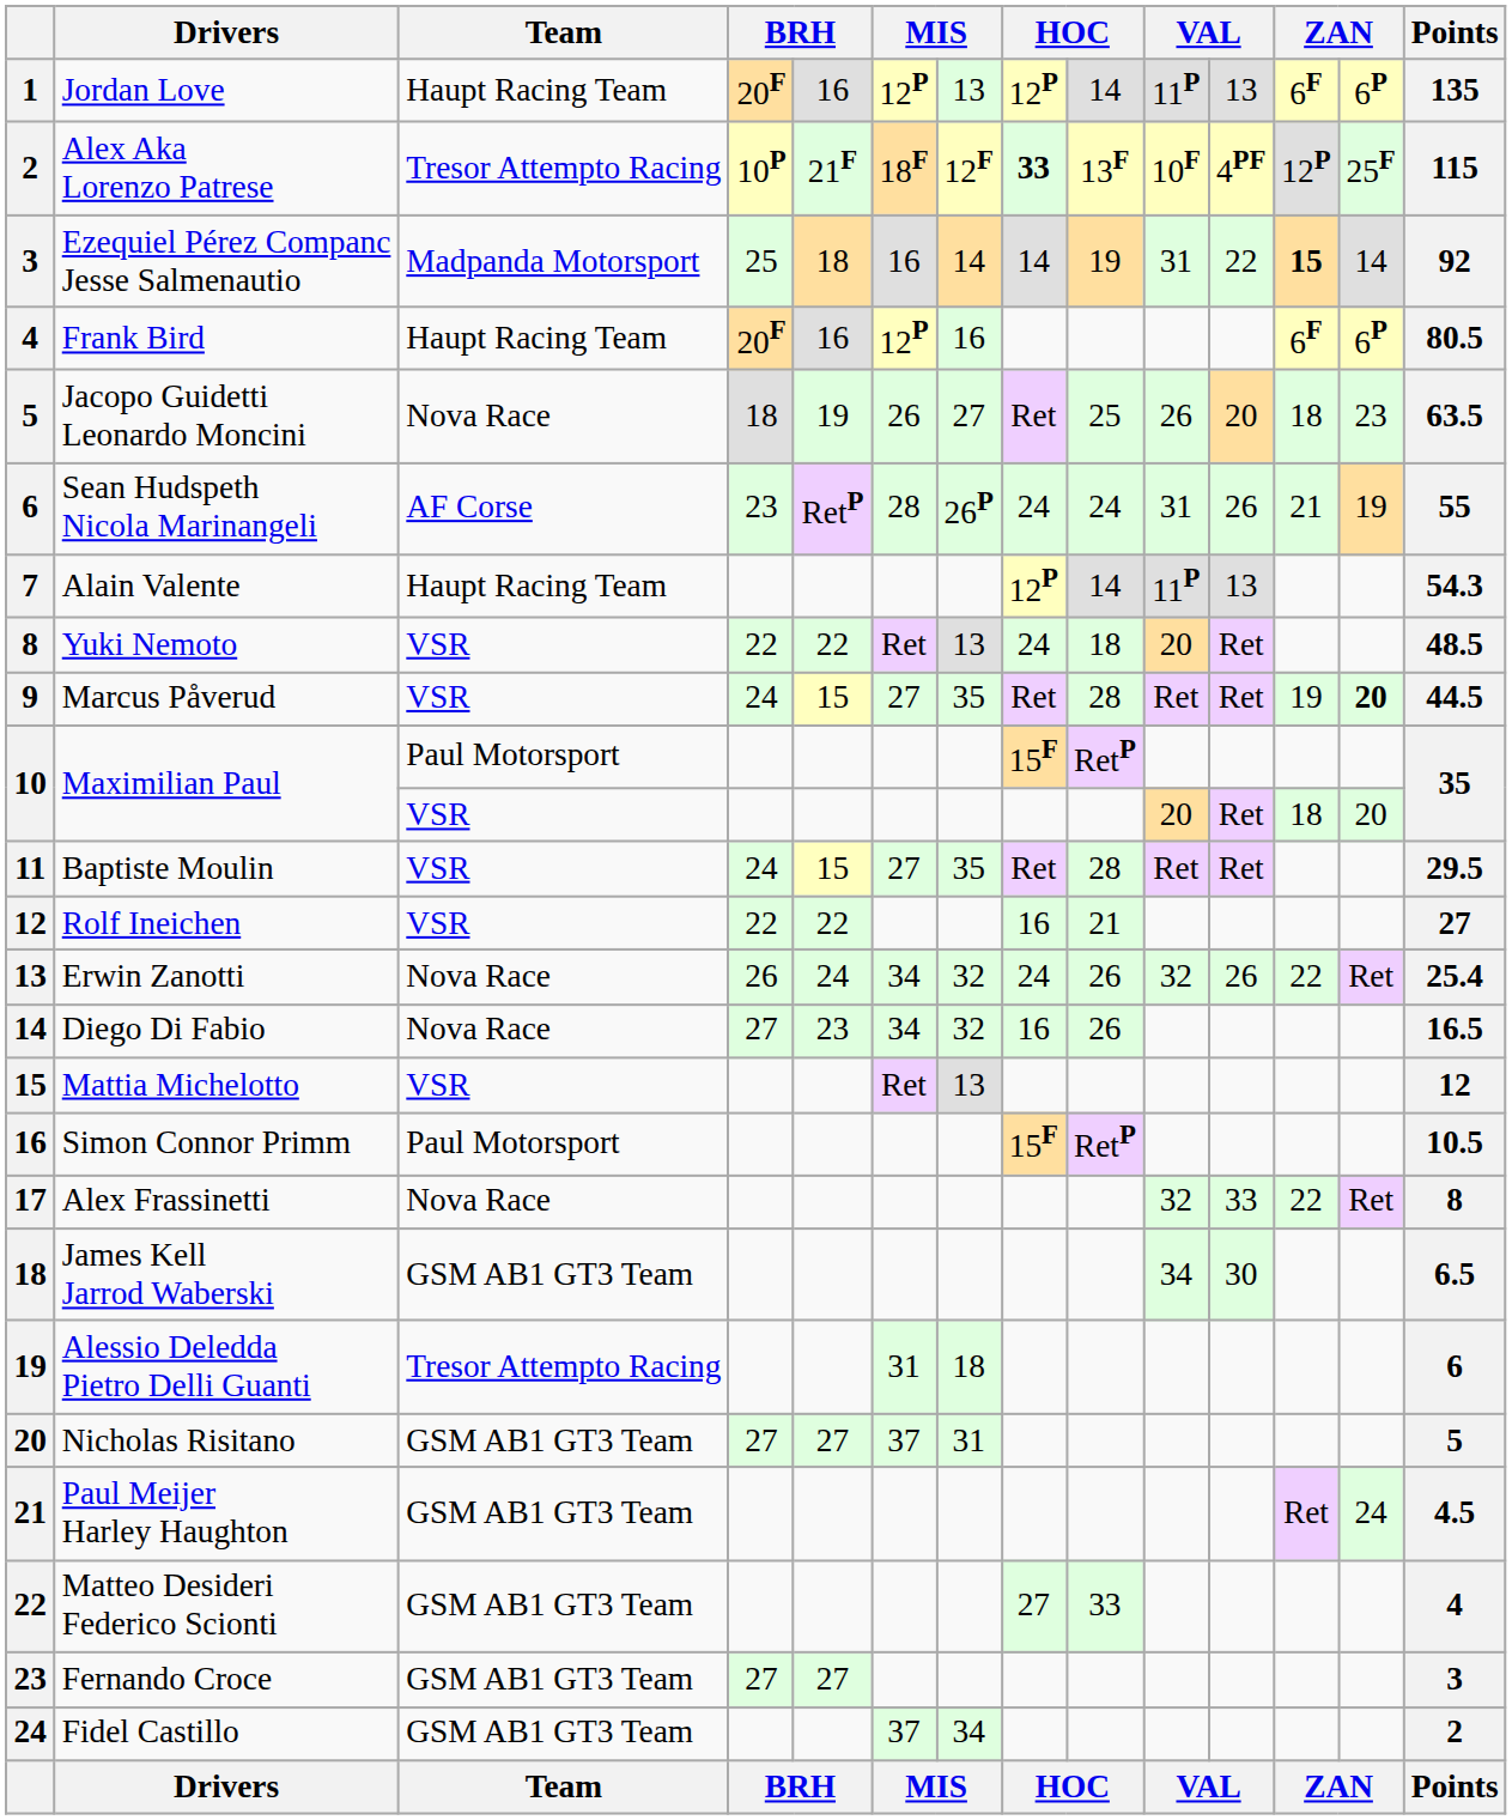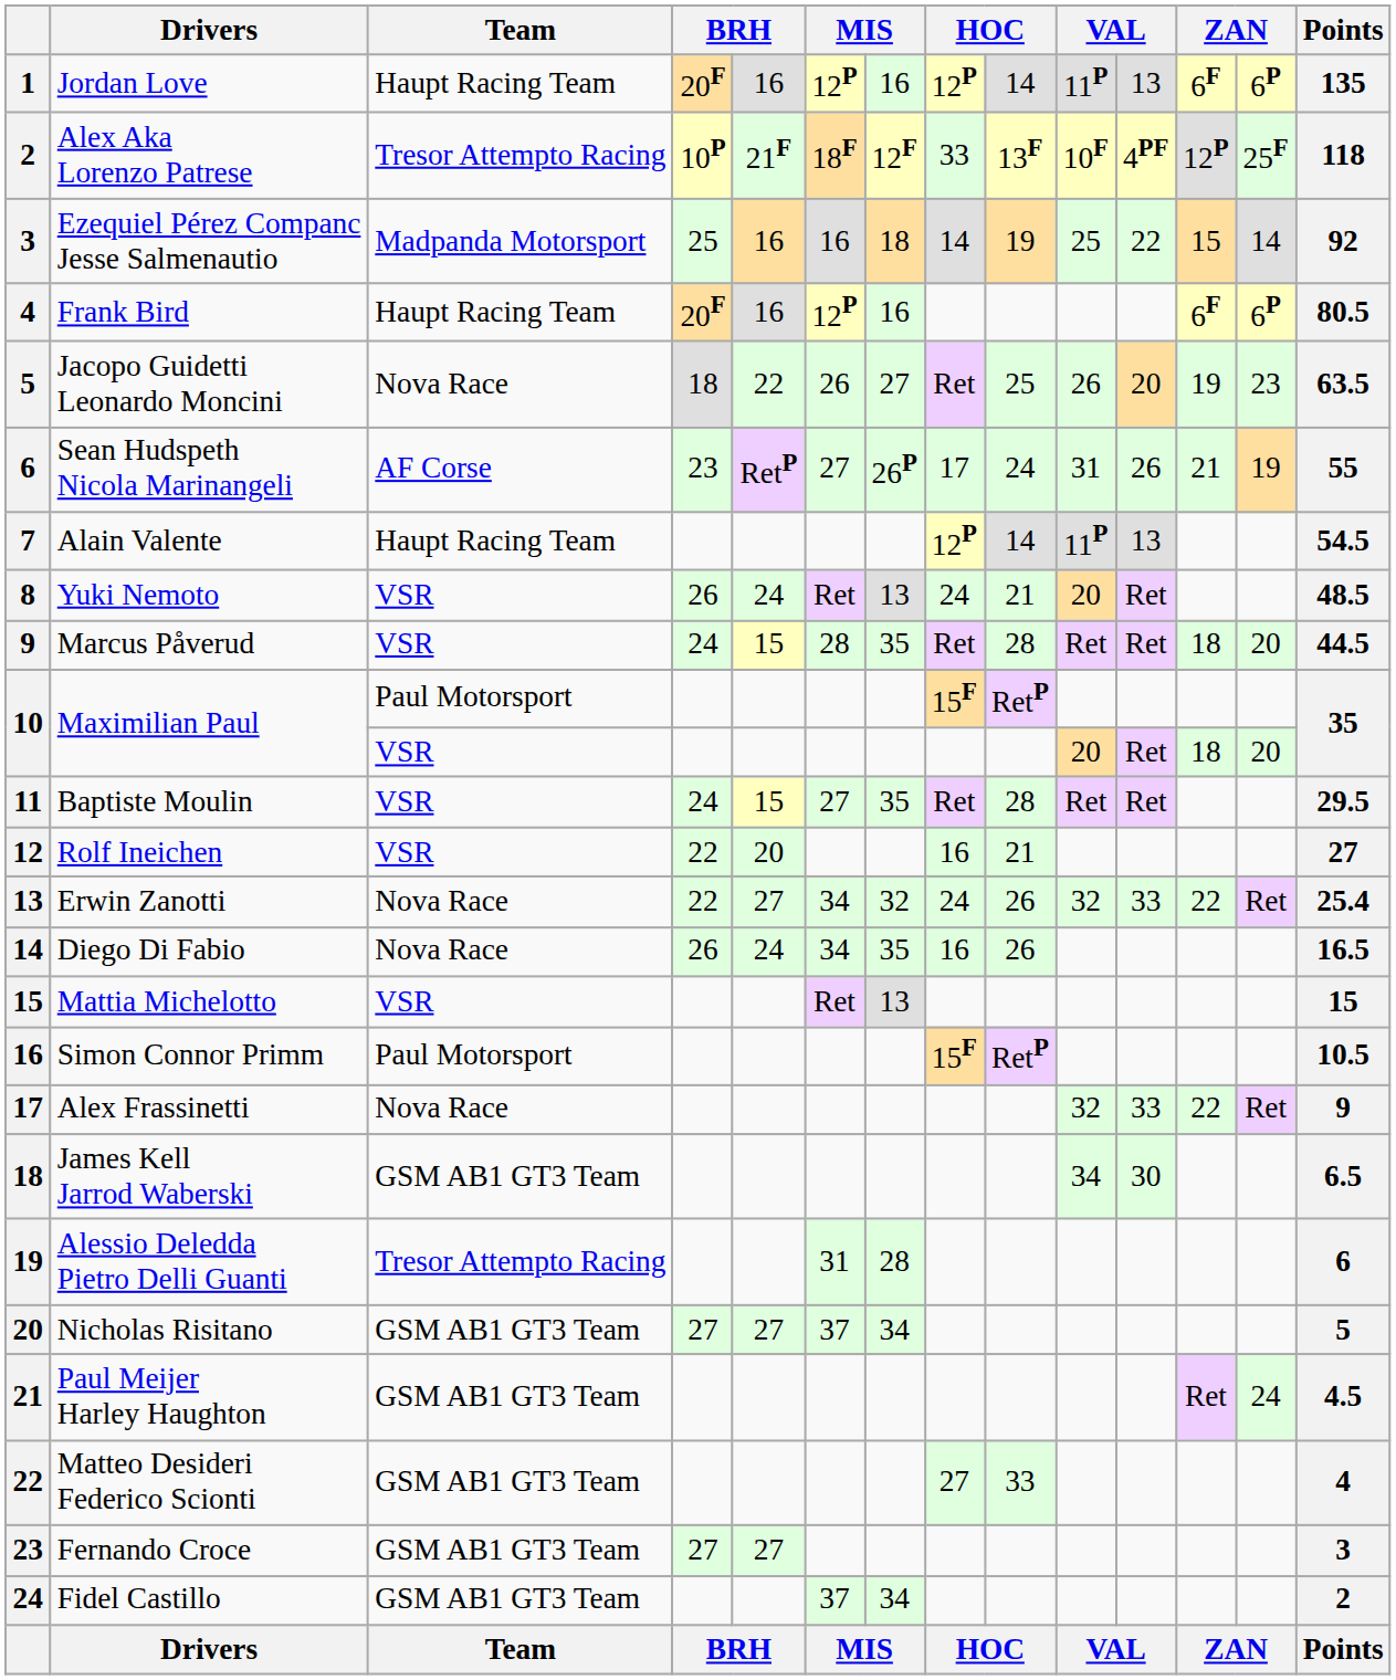 <table class="wikitable" style="font-size:85%; text-align:center;">
 <tr>
 <th></th>
 <th>Drivers</th>
 <th>Team</th>
 <th colspan=2><a href='#'>BRH</a><br></th>
 <th colspan=2><a href='#'>MIS</a><br></th>
 <th colspan=2><a href='#'>HOC</a><br></th>
 <th colspan=2><a href='#'>VAL</a><br></th>
 <th colspan=2><a href='#'>ZAN</a><br></th>
 <th>Points</th>
 </tr>
 <tr>
 <th>1</th>
 <td align=left> <a href='#'>Jordan Love</a></td>
 <td align=left> Haupt Racing Team</td>
 <td style="background:#ffdf9f;">20<sup><strong>F</strong></sup></td>
 <td style="background:#dfdfdf;">16</td>
 <td style="background:#ffffbf;">12<sup><strong>P</strong></sup></td>
-<td style="background:#dfffdf;">13</td>
+<td style="background:#dfffdf;">16</td>
 <td style="background:#ffffbf;">12<sup><strong>P</strong></sup></td>
 <td style="background:#dfdfdf;">14</td>
 <td style="background:#dfdfdf;">11<sup><strong>P</strong></sup></td>
 <td style="background:#dfdfdf;">13</td>
 <td style="background:#ffffbf;">6<sup><strong>F</strong></sup></td>
 <td style="background:#ffffbf;">6<sup><strong>P</strong></sup></td>
 <th>135</th>
 </tr>
 <tr>
 <th>2</th>
 <td align=left> <a href='#'>Alex Aka</a><br> <a href='#'>Lorenzo Patrese</a></td>
 <td align=left> <a href='#'>Tresor Attempto Racing</a></td>
 <td style="background:#ffffbf;">10<sup><strong>P</strong></sup></td>
 <td style="background:#dfffdf;">21<sup><strong>F</strong></sup></td>
 <td style="background:#ffdf9f;">18<sup><strong>F</strong></sup></td>
 <td style="background:#ffffbf;">12<sup><strong>F</strong></sup></td>
-<td style="background:#dfffdf;"><strong>33</strong></td>
+<td style="background:#dfffdf;">33</td>
 <td style="background:#ffffbf;">13<sup><strong>F</strong></sup></td>
 <td style="background:#ffffbf;">10<sup><strong>F</strong></sup></td>
 <td style="background:#ffffbf;">4<sup><strong>PF</strong></sup></td>
 <td style="background:#dfdfdf;">12<sup><strong>P</strong></sup></td>
 <td style="background:#dfffdf;">25<sup><strong>F</strong></sup></td>
-<th>115</th>
+<th>118</th>
 </tr>
 <tr>
 <th>3</th>
 <td align=left> <a href='#'>Ezequiel Pérez Companc</a><br> Jesse Salmenautio</td>
 <td align=left> <a href='#'>Madpanda Motorsport</a></td>
 <td style="background:#dfffdf;">25</td>
+<td style="background:#ffdf9f;">16</td>
+<td style="background:#dfdfdf;">16</td>
 <td style="background:#ffdf9f;">18</td>
-<td style="background:#dfdfdf;">16</td>
-<td style="background:#ffdf9f;">14</td>
 <td style="background:#dfdfdf;">14</td>
 <td style="background:#ffdf9f;">19</td>
-<td style="background:#dfffdf;">31</td>
+<td style="background:#dfffdf;">25</td>
 <td style="background:#dfffdf;">22</td>
-<td style="background:#ffdf9f;"><strong>15</strong></td>
+<td style="background:#ffdf9f;">15</td>
 <td style="background:#dfdfdf;">14</td>
 <th>92</th>
 </tr>
 <tr>
 <th>4</th>
 <td align=left> <a href='#'>Frank Bird</a></td>
 <td align=left> Haupt Racing Team</td>
 <td style="background:#ffdf9f;">20<sup><strong>F</strong></sup></td>
 <td style="background:#dfdfdf;">16</td>
 <td style="background:#ffffbf;">12<sup><strong>P</strong></sup></td>
 <td style="background:#dfffdf;">16</td>
 <td></td>
 <td></td>
 <td></td>
 <td></td>
 <td style="background:#ffffbf;">6<sup><strong>F</strong></sup></td>
 <td style="background:#ffffbf;">6<sup><strong>P</strong></sup></td>
 <th>80.5</th>
 </tr>
 <tr>
 <th>5</th>
 <td align=left> Jacopo Guidetti<br> Leonardo Moncini</td>
 <td align=left> Nova Race</td>
 <td style="background:#dfdfdf;">18</td>
-<td style="background:#dfffdf;">19</td>
+<td style="background:#dfffdf;">22</td>
 <td style="background:#dfffdf;">26</td>
 <td style="background:#dfffdf;">27</td>
 <td style="background:#efcfff;">Ret</td>
 <td style="background:#dfffdf;">25</td>
 <td style="background:#dfffdf;">26</td>
 <td style="background:#ffdf9f;">20</td>
-<td style="background:#dfffdf;">18</td>
+<td style="background:#dfffdf;">19</td>
 <td style="background:#dfffdf;">23</td>
 <th>63.5</th>
 </tr>
 <tr>
 <th>6</th>
 <td align=left> Sean Hudspeth<br> <a href='#'>Nicola Marinangeli</a></td>
 <td align=left> <a href='#'>AF Corse</a></td>
 <td style="background:#dfffdf;">23</td>
 <td style="background:#efcfff;">Ret<sup><strong>P</strong></sup></td>
-<td style="background:#dfffdf;">28</td>
+<td style="background:#dfffdf;">27</td>
 <td style="background:#dfffdf;">26<sup><strong>P</strong></sup></td>
-<td style="background:#dfffdf;">24</td>
+<td style="background:#dfffdf;">17</td>
 <td style="background:#dfffdf;">24</td>
 <td style="background:#dfffdf;">31</td>
 <td style="background:#dfffdf;">26</td>
 <td style="background:#dfffdf;">21</td>
 <td style="background:#ffdf9f;">19</td>
 <th>55</th>
 </tr>
 <tr>
 <th>7</th>
 <td align=left> Alain Valente</td>
 <td align=left> Haupt Racing Team</td>
 <td></td>
 <td></td>
 <td></td>
 <td></td>
 <td style="background:#ffffbf;">12<sup><strong>P</strong></sup></td>
 <td style="background:#dfdfdf;">14</td>
 <td style="background:#dfdfdf;">11<sup><strong>P</strong></sup></td>
 <td style="background:#dfdfdf;">13</td>
 <td></td>
 <td></td>
-<th>54.3</th>
+<th>54.5</th>
 </tr>
 <tr>
 <th>8</th>
 <td align=left> <a href='#'>Yuki Nemoto</a></td>
 <td align=left> <a href='#'>VSR</a></td>
-<td style="background:#dfffdf;">22</td>
-<td style="background:#dfffdf;">22</td>
+<td style="background:#dfffdf;">26</td>
+<td style="background:#dfffdf;">24</td>
 <td style="background:#efcfff;">Ret</td>
 <td style="background:#dfdfdf;">13</td>
 <td style="background:#dfffdf;">24</td>
-<td style="background:#dfffdf;">18</td>
+<td style="background:#dfffdf;">21</td>
 <td style="background:#ffdf9f;">20</td>
 <td style="background:#efcfff;">Ret</td>
 <td></td>
 <td></td>
 <th>48.5</th>
 </tr>
 <tr>
 <th>9</th>
 <td align=left> Marcus Påverud</td>
 <td align=left> <a href='#'>VSR</a></td>
 <td style="background:#dfffdf;">24</td>
 <td style="background:#ffffbf;">15</td>
-<td style="background:#dfffdf;">27</td>
+<td style="background:#dfffdf;">28</td>
 <td style="background:#dfffdf;">35</td>
 <td style="background:#efcfff;">Ret</td>
 <td style="background:#dfffdf;">28</td>
 <td style="background:#efcfff;">Ret</td>
 <td style="background:#efcfff;">Ret</td>
-<td style="background:#dfffdf;">19</td>
-<td style="background:#dfffdf;"><strong>20</strong></td>
+<td style="background:#dfffdf;">18</td>
+<td style="background:#dfffdf;">20</td>
 <th>44.5</th>
 </tr>
 <tr>
 <th rowspan="2">10</th>
 <td rowspan="2" align="left"> <a href='#'>Maximilian Paul</a></td>
 <td align=left> Paul Motorsport</td>
 <td></td>
 <td></td>
 <td></td>
 <td></td>
 <td style="background:#ffdf9f;">15<sup><strong>F</strong></sup></td>
 <td style="background:#efcfff;">Ret<sup><strong>P</strong></sup></td>
 <td></td>
 <td></td>
 <td></td>
 <td></td>
 <th rowspan="2">35</th>
 </tr>
 <tr>
 <td align=left> <a href='#'>VSR</a></td>
 <td></td>
 <td></td>
 <td></td>
 <td></td>
 <td></td>
 <td></td>
 <td style="background:#ffdf9f;">20</td>
 <td style="background:#efcfff;">Ret</td>
 <td style="background:#dfffdf;">18</td>
 <td style="background:#dfffdf;">20</td>
 </tr>
 <tr>
 <th>11</th>
 <td align=left> Baptiste Moulin</td>
 <td align=left> <a href='#'>VSR</a></td>
 <td style="background:#dfffdf;">24</td>
 <td style="background:#ffffbf;">15</td>
 <td style="background:#dfffdf;">27</td>
 <td style="background:#dfffdf;">35</td>
 <td style="background:#efcfff;">Ret</td>
 <td style="background:#dfffdf;">28</td>
 <td style="background:#efcfff;">Ret</td>
 <td style="background:#efcfff;">Ret</td>
 <td></td>
 <td></td>
 <th>29.5</th>
 </tr>
 <tr>
 <th>12</th>
 <td align=left> <a href='#'>Rolf Ineichen</a></td>
 <td align=left> <a href='#'>VSR</a></td>
 <td style="background:#dfffdf;">22</td>
-<td style="background:#dfffdf;">22</td>
+<td style="background:#dfffdf;">20</td>
 <td></td>
 <td></td>
 <td style="background:#dfffdf;">16</td>
 <td style="background:#dfffdf;">21</td>
 <td></td>
 <td></td>
 <td></td>
 <td></td>
 <th>27</th>
 </tr>
 <tr>
 <th>13</th>
 <td align=left> Erwin Zanotti</td>
 <td align=left> Nova Race</td>
-<td style="background:#dfffdf;">26</td>
-<td style="background:#dfffdf;">24</td>
+<td style="background:#dfffdf;">22</td>
+<td style="background:#dfffdf;">27</td>
 <td style="background:#dfffdf;">34</td>
 <td style="background:#dfffdf;">32</td>
 <td style="background:#dfffdf;">24</td>
 <td style="background:#dfffdf;">26</td>
 <td style="background:#dfffdf;">32</td>
-<td style="background:#dfffdf;">26</td>
+<td style="background:#dfffdf;">33</td>
 <td style="background:#dfffdf;">22</td>
 <td style="background:#efcfff;">Ret</td>
 <th>25.4</th>
 </tr>
 <tr>
 <th>14</th>
 <td align="left"> Diego Di Fabio</td>
 <td align="left"> Nova Race</td>
-<td style="background:#dfffdf;">27</td>
-<td style="background:#dfffdf;">23</td>
+<td style="background:#dfffdf;">26</td>
+<td style="background:#dfffdf;">24</td>
 <td style="background:#dfffdf;">34</td>
-<td style="background:#dfffdf;">32</td>
+<td style="background:#dfffdf;">35</td>
 <td style="background:#dfffdf;">16</td>
 <td style="background:#dfffdf;">26</td>
 <td></td>
 <td></td>
 <td></td>
 <td></td>
 <th>16.5</th>
 </tr>
 <tr>
 <th>15</th>
 <td align=left> <a href='#'>Mattia Michelotto</a></td>
 <td align=left> <a href='#'>VSR</a></td>
 <td></td>
 <td></td>
 <td style="background:#efcfff;">Ret</td>
 <td style="background:#dfdfdf;">13</td>
 <td></td>
 <td></td>
 <td></td>
 <td></td>
 <td></td>
 <td></td>
-<th>12</th>
+<th>15</th>
 </tr>
 <tr>
 <th>16</th>
 <td align="left"> Simon Connor Primm</td>
 <td align="left"> Paul Motorsport</td>
 <td></td>
 <td></td>
 <td></td>
 <td></td>
 <td style="background:#ffdf9f;">15<sup><strong>F</strong></sup></td>
 <td style="background:#efcfff;">Ret<sup><strong>P</strong></sup></td>
 <td></td>
 <td></td>
 <td></td>
 <td></td>
 <th>10.5</th>
 </tr>
 <tr>
 <th>17</th>
 <td align=left> Alex Frassinetti</td>
 <td align=left> Nova Race</td>
 <td></td>
 <td></td>
 <td></td>
 <td></td>
 <td></td>
 <td></td>
 <td style="background:#dfffdf;">32</td>
 <td style="background:#dfffdf;">33</td>
 <td style="background:#dfffdf;">22</td>
 <td style="background:#efcfff;">Ret</td>
-<th>8</th>
+<th>9</th>
 </tr>
 <tr>
 <th>18</th>
 <td align=left> James Kell<br> <a href='#'>Jarrod Waberski</a></td>
 <td align=left> GSM AB1 GT3 Team</td>
 <td></td>
 <td></td>
 <td></td>
 <td></td>
 <td></td>
 <td></td>
 <td style="background:#dfffdf;">34</td>
 <td style="background:#dfffdf;">30</td>
 <td></td>
 <td></td>
 <th>6.5</th>
 </tr>
 <tr>
 <th>19</th>
 <td align=left> <a href='#'>Alessio Deledda</a><br> <a href='#'>Pietro Delli Guanti</a></td>
 <td align=left> <a href='#'>Tresor Attempto Racing</a></td>
 <td></td>
 <td></td>
 <td style="background:#dfffdf;">31</td>
-<td style="background:#dfffdf;">18</td>
+<td style="background:#dfffdf;">28</td>
 <td></td>
 <td></td>
 <td></td>
 <td></td>
 <td></td>
 <td></td>
 <th>6</th>
 </tr>
 <tr>
 <th>20</th>
 <td align=left> Nicholas Risitano</td>
 <td align=left> GSM AB1 GT3 Team</td>
 <td style="background:#dfffdf;">27</td>
 <td style="background:#dfffdf;">27</td>
 <td style="background:#dfffdf;">37</td>
-<td style="background:#dfffdf;">31</td>
+<td style="background:#dfffdf;">34</td>
 <td></td>
 <td></td>
 <td></td>
 <td></td>
 <td></td>
 <td></td>
 <th>5</th>
 </tr>
 <tr>
 <th>21</th>
 <td align="left"> <a href='#'>Paul Meijer</a><br> Harley Haughton</td>
 <td align="left"> GSM AB1 GT3 Team</td>
 <td></td>
 <td></td>
 <td></td>
 <td></td>
 <td></td>
 <td></td>
 <td></td>
 <td></td>
 <td style="background:#efcfff;">Ret</td>
 <td style="background:#dfffdf;">24</td>
 <th>4.5</th>
 </tr>
 <tr>
 <th>22</th>
 <td align=left> Matteo Desideri<br> Federico Scionti</td>
 <td align=left> GSM AB1 GT3 Team</td>
 <td></td>
 <td></td>
 <td></td>
 <td></td>
 <td style="background:#dfffdf;">27</td>
 <td style="background:#dfffdf;">33</td>
 <td></td>
 <td></td>
 <td></td>
 <td></td>
 <th>4</th>
 </tr>
 <tr>
 <th>23</th>
 <td align=left> Fernando Croce</td>
 <td align=left> GSM AB1 GT3 Team</td>
 <td style="background:#dfffdf;">27</td>
 <td style="background:#dfffdf;">27</td>
 <td></td>
 <td></td>
 <td></td>
 <td></td>
 <td></td>
 <td></td>
 <td></td>
 <td></td>
 <th>3</th>
 </tr>
 <tr>
 <th>24</th>
 <td align=left> Fidel Castillo</td>
 <td align=left> GSM AB1 GT3 Team</td>
 <td></td>
 <td></td>
 <td style="background:#dfffdf;">37</td>
 <td style="background:#dfffdf;">34</td>
 <td></td>
 <td></td>
 <td></td>
 <td></td>
 <td></td>
 <td></td>
 <th>2</th>
 </tr>
 <tr>
 <th></th>
 <th>Drivers</th>
 <th>Team</th>
 <th colspan=2><a href='#'>BRH</a><br></th>
 <th colspan=2><a href='#'>MIS</a><br></th>
 <th colspan=2><a href='#'>HOC</a><br></th>
 <th colspan=2><a href='#'>VAL</a><br></th>
 <th colspan=2><a href='#'>ZAN</a><br></th>
 <th>Points</th>
 </tr>
 </table>
